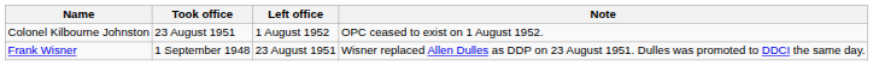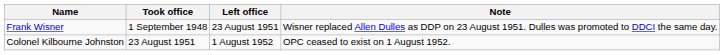 <table class="wikitable">
 <tr>
 <th>Name</th>
 <th>Took office</th>
 <th>Left office</th>
 <th>Note</th>
 </tr>
 <tr>
+<td><a href='#'>Frank Wisner</a></td>
+<td>1 September 1948</td>
+<td>23 August 1951</td>
+<td>Wisner replaced <a href='#'>Allen Dulles</a> as DDP on 23 August 1951. Dulles was promoted to <a href='#'>DDCI</a> the same day.</td>
+</tr>
+<tr>
 <td>Colonel Kilbourne Johnston</td>
 <td>23 August 1951</td>
 <td>1 August 1952</td>
 <td>OPC ceased to exist on 1 August 1952.</td>
 </tr>
-<tr>
-<td><a href='#'>Frank Wisner</a></td>
-<td>1 September 1948</td>
-<td>23 August 1951</td>
-<td>Wisner replaced <a href='#'>Allen Dulles</a> as DDP on 23 August 1951. Dulles was promoted to <a href='#'>DDCI</a> the same day.</td>
-</tr>
 </table>
